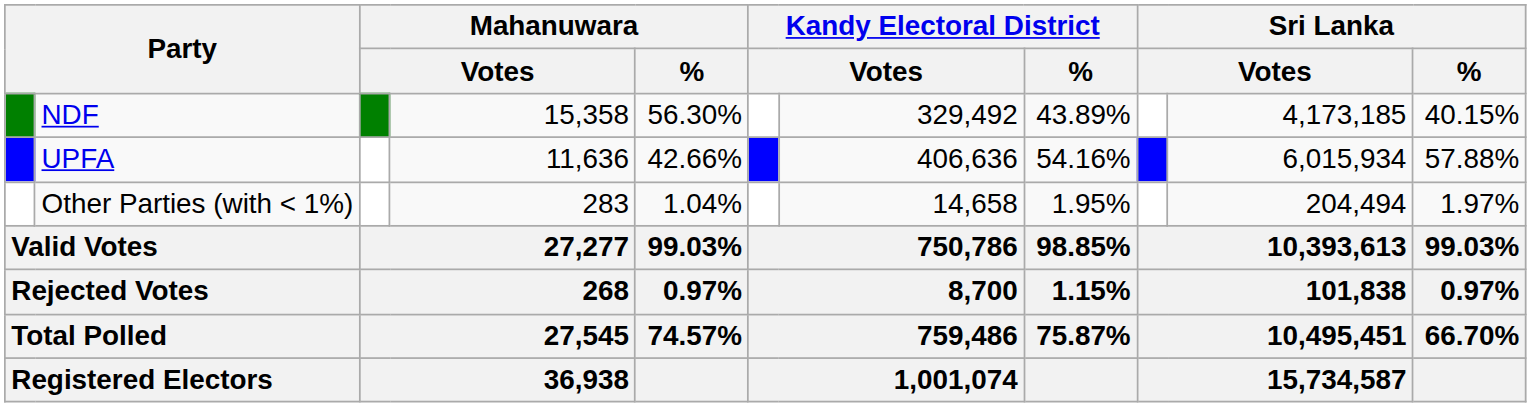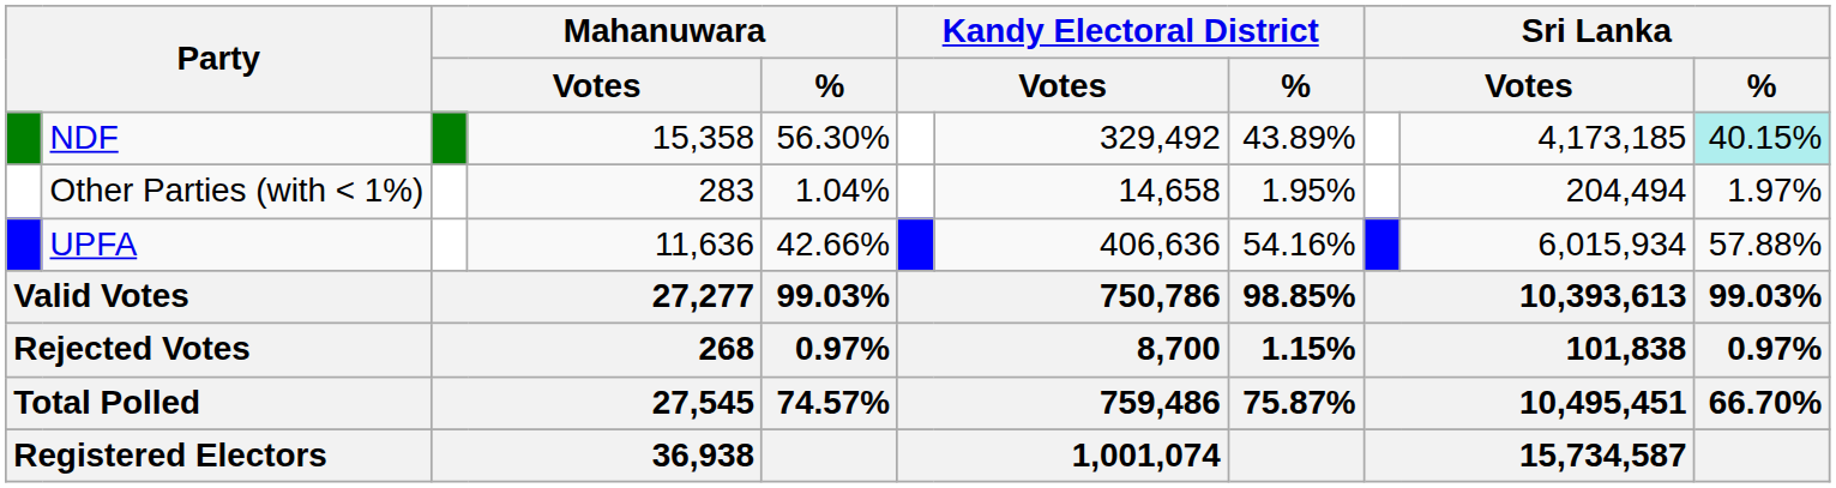 <table class="wikitable">
 <tr>
 <th colspan="2" width="144px"rowspan="2">Party</th>
 <th colspan="3" width="216px">Mahanuwara</th>
 <th colspan="3" width="216px"><a href='#'>Kandy Electoral District</a></th>
 <th colspan="3" width="216px">Sri Lanka</th>
 </tr>
 <tr>
 <th colspan="2" width="144px">Votes</th>
 <th>%</th>
 <th colspan="2" width="144px">Votes</th>
 <th>%</th>
 <th colspan="2" width="144px">Votes</th>
 <th>%</th>
 </tr>
 <tr>
 <td style="background-color:green;" width="10px"></td>
 <td style="text-align:left;"><a href='#'>NDF</a></td>
 <td style="background-color:green;" width="10px"></td>
 <td style="text-align:right;">15,358</td>
 <td style="text-align:right;">56.30%</td>
 <td style="background-color:white;" width="10px"></td>
 <td style="text-align:right;">329,492</td>
 <td style="text-align:right;">43.89%</td>
 <td style="background-color:white;" width="10px"></td>
 <td style="text-align:right;">4,173,185</td>
-<td style="text-align:right;">40.15%</td>
+<td style="background: paleturquoise; text-align:right;">40.15%</td>
+</tr>
+<tr>
+<td style="background-color:white;" width="10px"></td>
+<td style="text-align:left;">Other Parties (with < 1%)</td>
+<td style="background-color:white;" width="10px"></td>
+<td style="text-align:right;">283</td>
+<td style="text-align:right;">1.04%</td>
+<td style="background-color:white;" width="10px"></td>
+<td style="text-align:right;">14,658</td>
+<td style="text-align:right;">1.95%</td>
+<td style="background-color:white;" width="10px"></td>
+<td style="text-align:right;">204,494</td>
+<td style="text-align:right;">1.97%</td>
 </tr>
 <tr>
 <td style="background-color:blue;" width="10px"></td>
 <td style="text-align:left;"><a href='#'>UPFA</a></td>
 <td style="background-color:white;" width="10px"></td>
 <td style="text-align:right;">11,636</td>
 <td style="text-align:right;">42.66%</td>
 <td style="background-color:blue;" width="10px"></td>
 <td style="text-align:right;">406,636</td>
 <td style="text-align:right;">54.16%</td>
 <td style="background-color:blue;" width="10px"></td>
 <td style="text-align:right;">6,015,934</td>
 <td style="text-align:right;">57.88%</td>
-</tr>
-<tr>
-<td style="background-color:white;" width="10px"></td>
-<td style="text-align:left;">Other Parties (with < 1%)</td>
-<td style="background-color:white;" width="10px"></td>
-<td style="text-align:right;">283</td>
-<td style="text-align:right;">1.04%</td>
-<td style="background-color:white;" width="10px"></td>
-<td style="text-align:right;">14,658</td>
-<td style="text-align:right;">1.95%</td>
-<td style="background-color:white;" width="10px"></td>
-<td style="text-align:right;">204,494</td>
-<td style="text-align:right;">1.97%</td>
 </tr>
 <tr>
 <th colspan="2" width="144px"style="text-align:left;">Valid Votes</th>
 <th style="text-align:right;"colspan="2" width="144px">27,277</th>
 <th style="text-align:right;">99.03%</th>
 <th style="text-align:right;"colspan="2" width="144px">750,786</th>
 <th style="text-align:right;">98.85%</th>
 <th style="text-align:right;"colspan="2" width="144px">10,393,613</th>
 <th style="text-align:right;">99.03%</th>
 </tr>
 <tr>
 <th colspan="2" width="144px"style="text-align:left;">Rejected Votes</th>
 <th style="text-align:right;"colspan="2" width="144px">268</th>
 <th style="text-align:right;">0.97%</th>
 <th style="text-align:right;"colspan="2" width="144px">8,700</th>
 <th style="text-align:right;">1.15%</th>
 <th style="text-align:right;"colspan="2" width="144px">101,838</th>
 <th style="text-align:right;">0.97%</th>
 </tr>
 <tr>
 <th colspan="2" width="144px"style="text-align:left;">Total Polled</th>
 <th style="text-align:right;"colspan="2" width="144px">27,545</th>
 <th style="text-align:right;">74.57%</th>
 <th style="text-align:right;"colspan="2" width="144px">759,486</th>
 <th style="text-align:right;">75.87%</th>
 <th style="text-align:right;"colspan="2" width="144px">10,495,451</th>
 <th style="text-align:right;">66.70%</th>
 </tr>
 <tr>
 <th colspan="2" width="144px"style="text-align:left;">Registered Electors</th>
 <th style="text-align:right;"colspan="2" width="144px">36,938</th>
 <th></th>
 <th style="text-align:right;"colspan="2" width="144px">1,001,074</th>
 <th></th>
 <th style="text-align:right;"colspan="2" width="144px">15,734,587</th>
 <th></th>
 </tr>
 </table>
